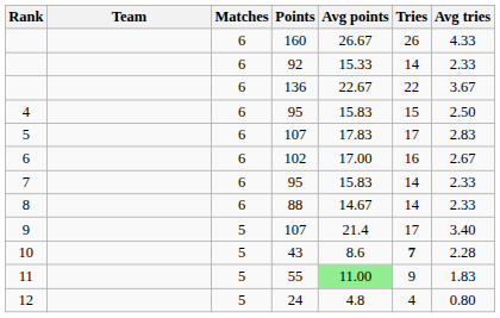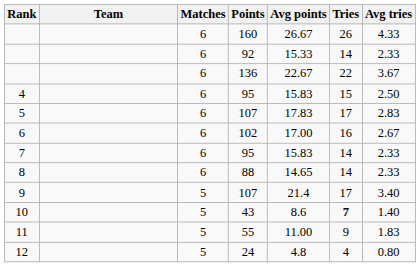 <table class="wikitable sortable" style="text-align:center">
 <tr>
 <th data-sort-type="number">Rank</th>
 <th style="width:170px;">Team</th>
 <th>Matches</th>
 <th>Points</th>
 <th>Avg points</th>
 <th>Tries</th>
 <th>Avg tries</th>
 </tr>
 <tr>
 <td></td>
 <td align=left></td>
 <td>6</td>
 <td>160</td>
 <td>26.67</td>
 <td>26</td>
 <td>4.33</td>
 </tr>
 <tr>
 <td></td>
 <td align=left></td>
 <td>6</td>
 <td>92</td>
 <td>15.33</td>
 <td>14</td>
 <td>2.33</td>
 </tr>
 <tr>
 <td></td>
 <td align=left></td>
 <td>6</td>
 <td>136</td>
 <td>22.67</td>
 <td>22</td>
 <td>3.67</td>
 </tr>
 <tr>
 <td>4</td>
 <td align=left></td>
 <td>6</td>
 <td>95</td>
 <td>15.83</td>
 <td>15</td>
 <td>2.50</td>
 </tr>
 <tr>
 <td>5</td>
 <td align=left></td>
 <td>6</td>
 <td>107</td>
 <td>17.83</td>
 <td>17</td>
 <td>2.83</td>
 </tr>
 <tr>
 <td>6</td>
 <td align=left></td>
 <td>6</td>
 <td>102</td>
 <td>17.00</td>
 <td>16</td>
 <td>2.67</td>
 </tr>
 <tr>
 <td>7</td>
 <td align=left></td>
 <td>6</td>
 <td>95</td>
 <td>15.83</td>
 <td>14</td>
 <td>2.33</td>
 </tr>
 <tr>
 <td>8</td>
 <td align=left></td>
 <td>6</td>
 <td>88</td>
-<td>14.67</td>
+<td>14.65</td>
 <td>14</td>
 <td>2.33</td>
 </tr>
 <tr>
 <td>9</td>
 <td align=left></td>
 <td>5</td>
 <td>107</td>
 <td>21.4</td>
 <td>17</td>
 <td>3.40</td>
 </tr>
 <tr>
 <td>10</td>
 <td align=left></td>
 <td>5</td>
 <td>43</td>
 <td>8.6</td>
 <td><strong>7</strong></td>
-<td>2.28</td>
+<td>1.40</td>
 </tr>
 <tr>
 <td>11</td>
 <td align=left></td>
 <td>5</td>
 <td>55</td>
-<td style="background: lightgreen;">11.00</td>
+<td>11.00</td>
 <td>9</td>
 <td>1.83</td>
 </tr>
 <tr>
 <td>12</td>
 <td align=left></td>
 <td>5</td>
 <td>24</td>
 <td>4.8</td>
 <td>4</td>
 <td>0.80</td>
 </tr>
 </table>
